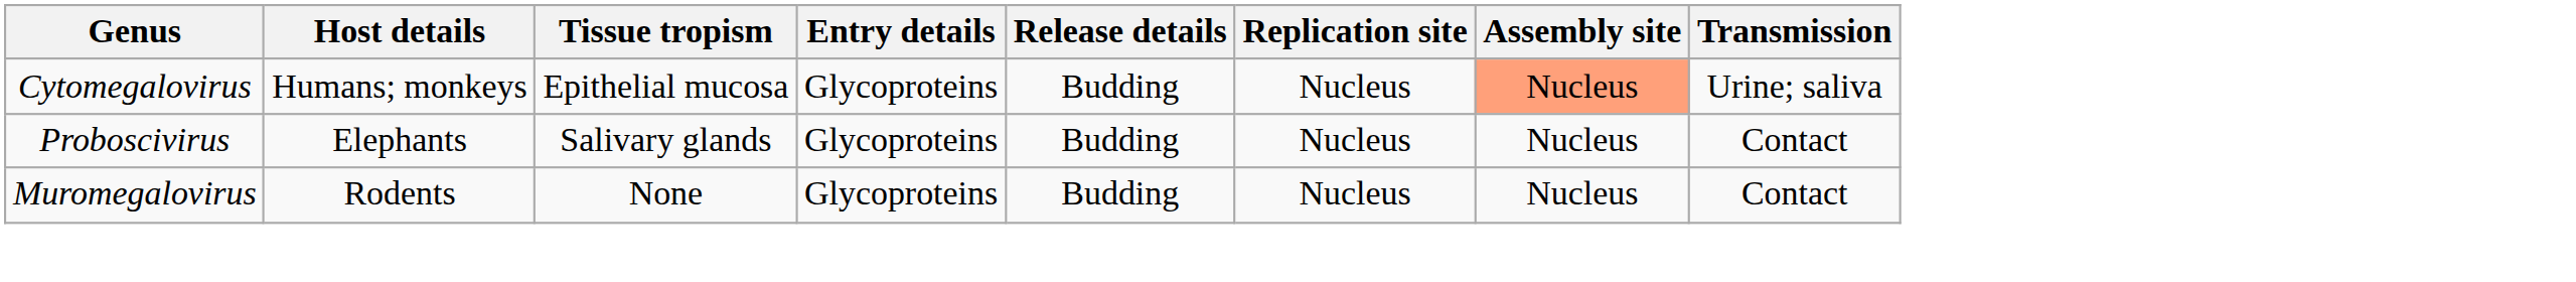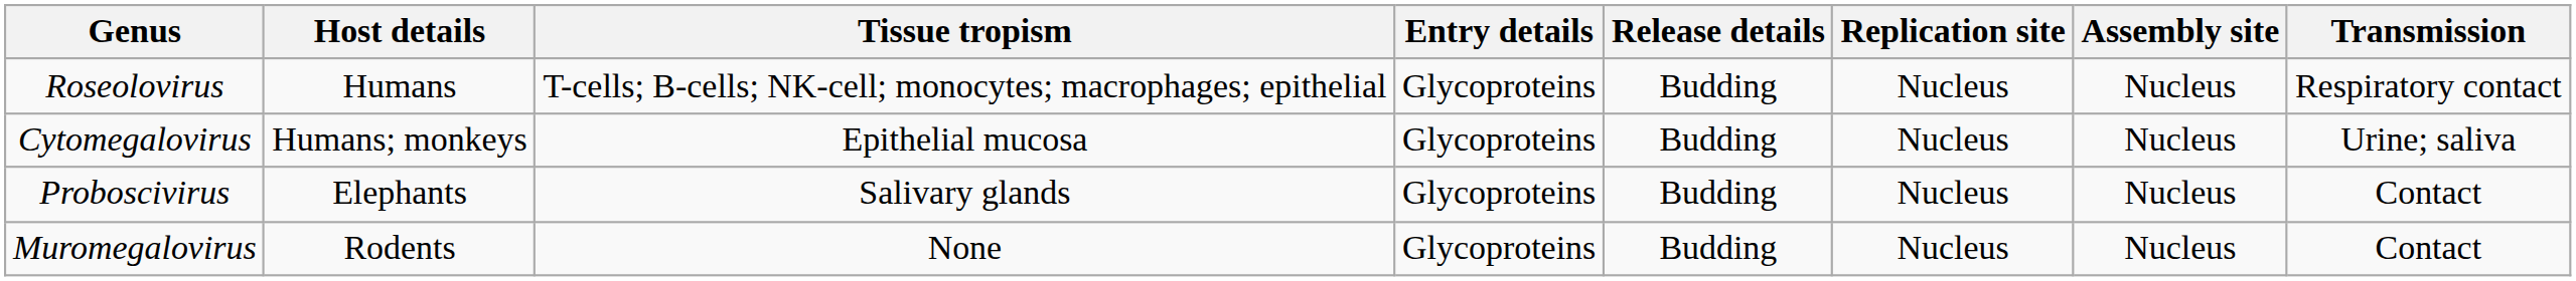 <table class="wikitable sortable" style="text-align:center">
 <tr>
 <th>Genus</th>
 <th>Host details</th>
 <th>Tissue tropism</th>
 <th>Entry details</th>
 <th>Release details</th>
 <th>Replication site</th>
 <th>Assembly site</th>
 <th>Transmission</th>
 </tr>
 <tr>
+<td><em>Roseolovirus</em></td>
+<td>Humans</td>
+<td>T-cells; B-cells; NK-cell; monocytes; macrophages; epithelial</td>
+<td>Glycoproteins</td>
+<td>Budding</td>
+<td>Nucleus</td>
+<td>Nucleus</td>
+<td>Respiratory contact</td>
+</tr>
+<tr>
 <td><em>Cytomegalovirus</em></td>
 <td>Humans; monkeys</td>
 <td>Epithelial mucosa</td>
 <td>Glycoproteins</td>
 <td>Budding</td>
 <td>Nucleus</td>
-<td style="background: lightsalmon;">Nucleus</td>
+<td>Nucleus</td>
 <td>Urine; saliva</td>
 </tr>
 <tr>
 <td><em>Proboscivirus</em></td>
 <td>Elephants</td>
 <td>Salivary glands</td>
 <td>Glycoproteins</td>
 <td>Budding</td>
 <td>Nucleus</td>
 <td>Nucleus</td>
 <td>Contact</td>
 </tr>
 <tr>
 <td><em>Muromegalovirus</em></td>
 <td>Rodents</td>
 <td>None</td>
 <td>Glycoproteins</td>
 <td>Budding</td>
 <td>Nucleus</td>
 <td>Nucleus</td>
 <td>Contact</td>
 </tr>
 </table>
